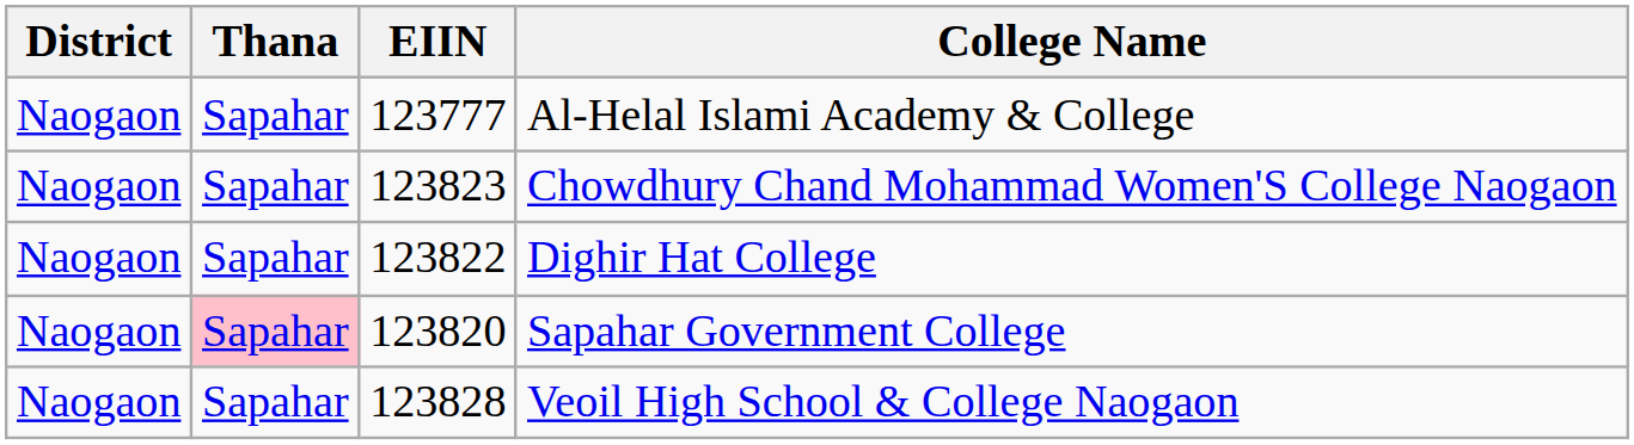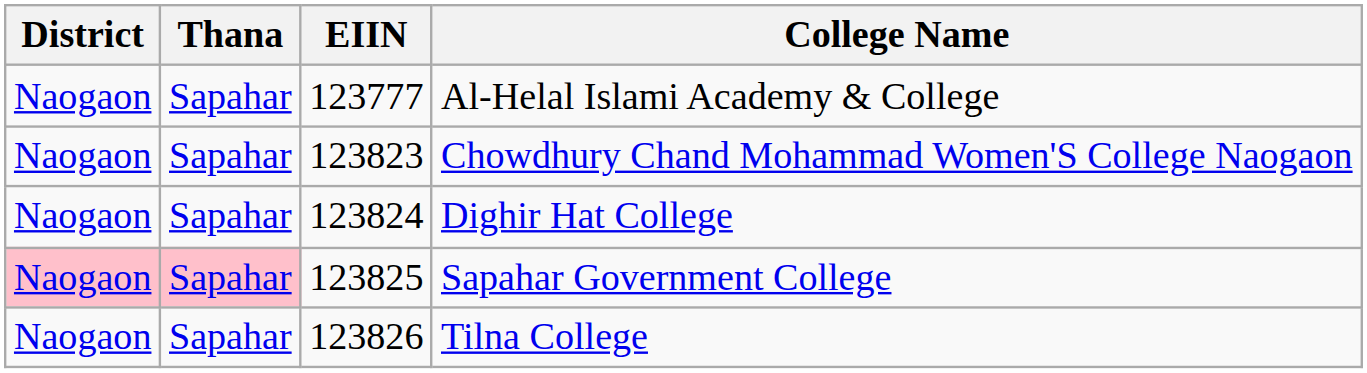 <table class="wikitable">
 <tr>
 <th style="text-align: center;">District</th>
 <th style="text-align: center;">Thana</th>
 <th style="text-align: center;">EIIN</th>
 <th style="text-align: center;">College Name</th>
 </tr>
 <tr>
 <td style="text-align: center;"><a href='#'>Naogaon</a></td>
 <td style="text-align: center;"><a href='#'>Sapahar</a></td>
 <td style="text-align: center;">123777</td>
 <td>Al-Helal Islami Academy & College</td>
 </tr>
 <tr>
 <td style="text-align: center;"><a href='#'>Naogaon</a></td>
 <td style="text-align: center;"><a href='#'>Sapahar</a></td>
 <td style="text-align: center;">123823</td>
 <td><a href='#'>Chowdhury Chand Mohammad Women'S College Naogaon</a></td>
 </tr>
 <tr>
 <td style="text-align: center;"><a href='#'>Naogaon</a></td>
 <td style="text-align: center;"><a href='#'>Sapahar</a></td>
-<td style="text-align: center;">123822</td>
+<td style="text-align: center;">123824</td>
 <td><a href='#'>Dighir Hat College</a></td>
 </tr>
 <tr>
-<td style="text-align: center;"><a href='#'>Naogaon</a></td>
+<td style="background: pink; text-align: center;"><a href='#'>Naogaon</a></td>
 <td style="background: pink; text-align: center;"><a href='#'>Sapahar</a></td>
-<td style="text-align: center;">123820</td>
+<td style="text-align: center;">123825</td>
 <td><a href='#'>Sapahar Government College</a></td>
 </tr>
 <tr>
 <td style="text-align: center;"><a href='#'>Naogaon</a></td>
 <td style="text-align: center;"><a href='#'>Sapahar</a></td>
-<td style="text-align: center;">123828</td>
-<td><a href='#'>Veoil High School & College Naogaon</a></td>
+<td style="text-align: center;">123826</td>
+<td><a href='#'>Tilna College</a></td>
 </tr>
 </table>
